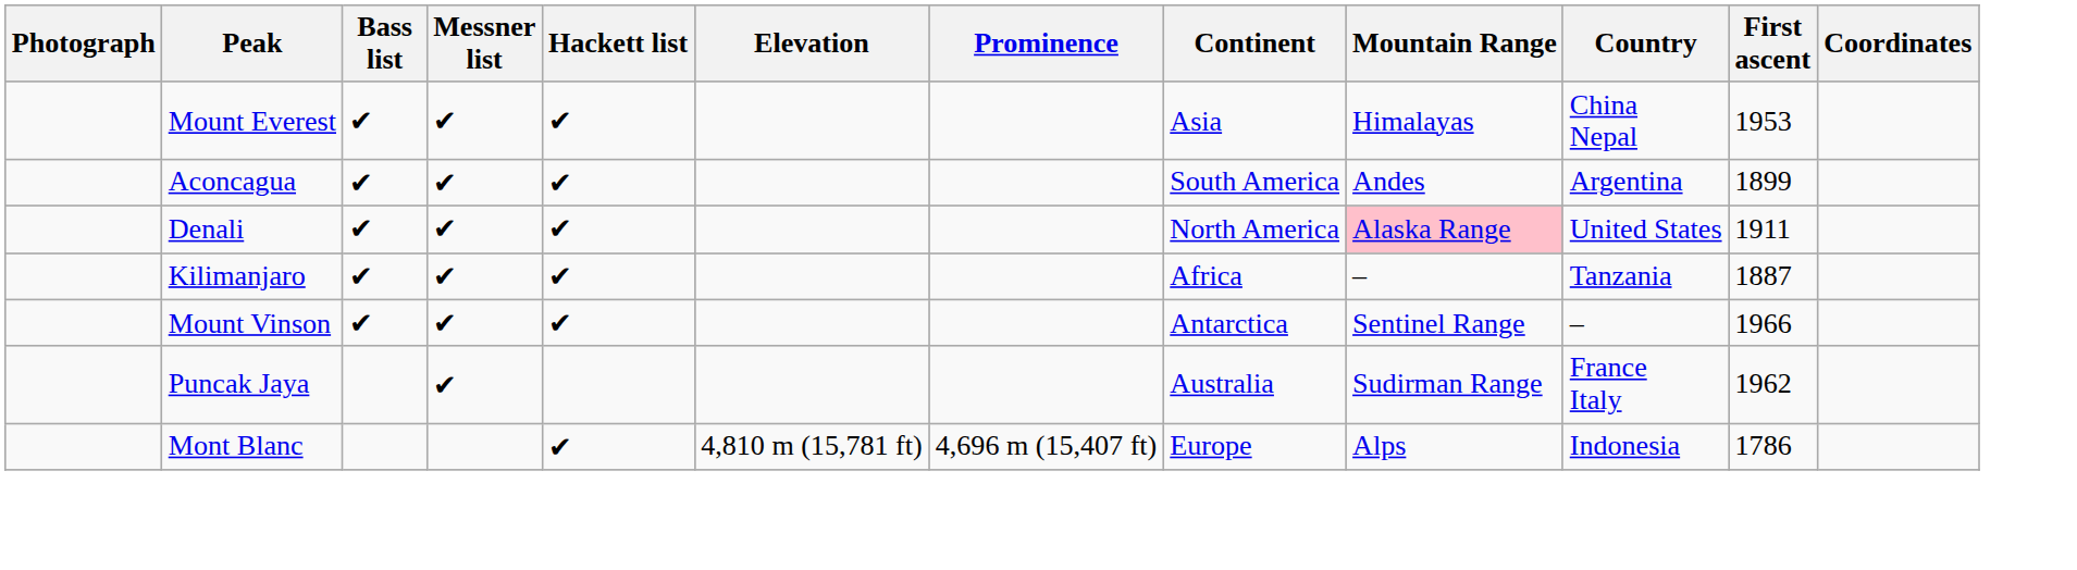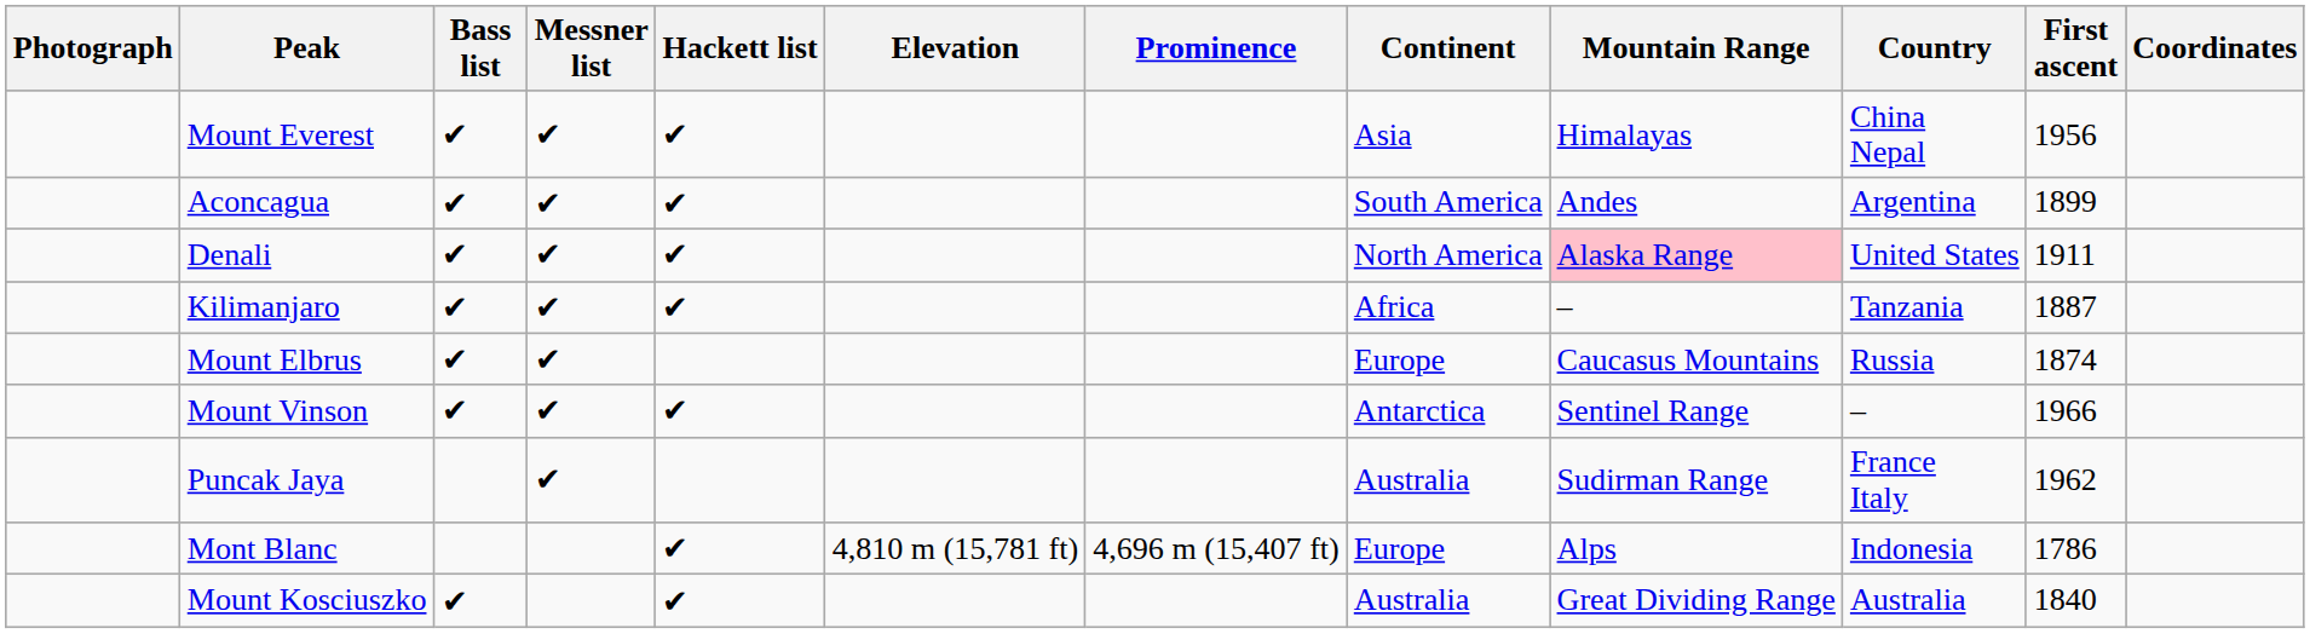 <table class="wikitable sortable">
 <tr>
 <th>Photograph</th>
 <th>Peak</th>
 <th width= 40>Bass list</th>
 <th width= 40>Messner list</th>
 <th>Hackett list</th>
 <th>Elevation</th>
 <th><a href='#'>Prominence</a></th>
 <th>Continent</th>
 <th>Mountain Range</th>
 <th>Country</th>
 <th width= 40>First ascent</th>
 <th>Coordinates</th>
 </tr>
 <tr>
 <td></td>
 <td><a href='#'>Mount Everest</a></td>
 <td>✔</td>
 <td>✔</td>
 <td>✔</td>
 <td></td>
 <td></td>
 <td><a href='#'>Asia</a></td>
 <td><a href='#'>Himalayas</a></td>
 <td><a href='#'>China</a><br><a href='#'>Nepal</a></td>
-<td>1953</td>
+<td>1956</td>
 <td></td>
 </tr>
 <tr>
 <td></td>
 <td><a href='#'>Aconcagua</a></td>
 <td>✔</td>
 <td>✔</td>
 <td>✔</td>
 <td></td>
 <td></td>
 <td><a href='#'>South America</a></td>
 <td><a href='#'>Andes</a></td>
 <td><a href='#'>Argentina</a></td>
 <td>1899</td>
 <td></td>
 </tr>
 <tr>
 <td></td>
 <td><a href='#'>Denali</a></td>
 <td>✔</td>
 <td>✔</td>
 <td>✔</td>
 <td></td>
 <td></td>
 <td><a href='#'>North America</a></td>
 <td style="background: pink;"><a href='#'>Alaska Range</a></td>
 <td><a href='#'>United States</a></td>
 <td>1911</td>
 <td></td>
 </tr>
 <tr>
 <td></td>
 <td><a href='#'>Kilimanjaro</a></td>
 <td>✔</td>
 <td>✔</td>
 <td>✔</td>
 <td></td>
 <td></td>
 <td><a href='#'>Africa</a></td>
 <td>–</td>
 <td><a href='#'>Tanzania</a></td>
 <td>1887</td>
 <td></td>
 </tr>
 <tr>
 <td></td>
+<td><a href='#'>Mount Elbrus</a></td>
+<td>✔</td>
+<td>✔</td>
+<td></td>
+<td></td>
+<td></td>
+<td><a href='#'>Europe</a></td>
+<td><a href='#'>Caucasus Mountains</a></td>
+<td><a href='#'>Russia</a></td>
+<td>1874</td>
+<td></td>
+</tr>
+<tr>
+<td></td>
 <td><a href='#'>Mount Vinson</a></td>
 <td>✔</td>
 <td>✔</td>
 <td>✔</td>
 <td></td>
 <td></td>
 <td><a href='#'>Antarctica</a></td>
 <td><a href='#'>Sentinel Range</a></td>
 <td>–</td>
 <td>1966</td>
 <td></td>
 </tr>
 <tr>
 <td></td>
 <td><a href='#'>Puncak Jaya</a></td>
 <td></td>
 <td>✔</td>
 <td></td>
 <td></td>
 <td></td>
 <td><a href='#'>Australia</a></td>
 <td><a href='#'>Sudirman Range</a></td>
 <td><a href='#'>France</a><br><a href='#'>Italy</a></td>
 <td>1962</td>
 <td></td>
 </tr>
 <tr>
 <td></td>
 <td><a href='#'>Mont Blanc</a></td>
 <td></td>
 <td></td>
 <td>✔</td>
 <td>4,810 m (15,781 ft)</td>
 <td>4,696 m (15,407 ft)</td>
 <td><a href='#'>Europe</a></td>
 <td><a href='#'>Alps</a></td>
 <td><a href='#'>Indonesia</a></td>
 <td>1786</td>
 <td></td>
 </tr>
+<tr>
+<td></td>
+<td><a href='#'>Mount Kosciuszko</a></td>
+<td>✔</td>
+<td></td>
+<td>✔</td>
+<td></td>
+<td></td>
+<td><a href='#'>Australia</a></td>
+<td><a href='#'>Great Dividing Range</a></td>
+<td><a href='#'>Australia</a></td>
+<td>1840</td>
+<td></td>
+</tr>
 </table>
